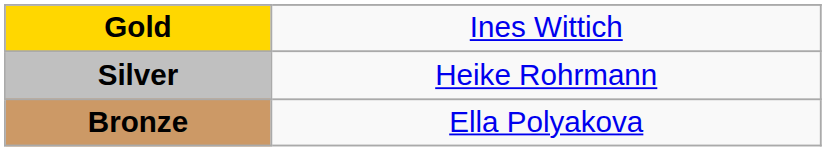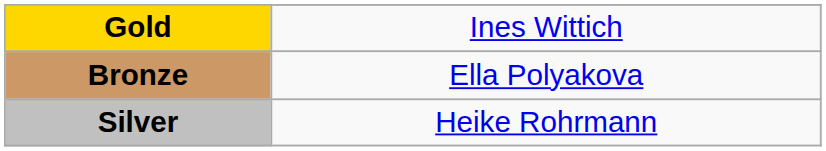 <table class="wikitable" style="text-align:center; " width="35%">
 <tr>
 <td bgcolor="gold"><strong>Gold</strong></td>
 <td><a href='#'>Ines Wittich</a><br>  <small><em></em></small></td>
 </tr>
 <tr>
+<td bgcolor="CC9966"><strong>Bronze</strong></td>
+<td><a href='#'>Ella Polyakova</a><br>  <small><em></em></small></td>
+</tr>
+<tr>
 <td bgcolor="silver"><strong>Silver</strong></td>
 <td><a href='#'>Heike Rohrmann</a><br>  <small><em></em></small></td>
 </tr>
-<tr>
-<td bgcolor="CC9966"><strong>Bronze</strong></td>
-<td><a href='#'>Ella Polyakova</a><br>  <small><em></em></small></td>
-</tr>
 </table>
